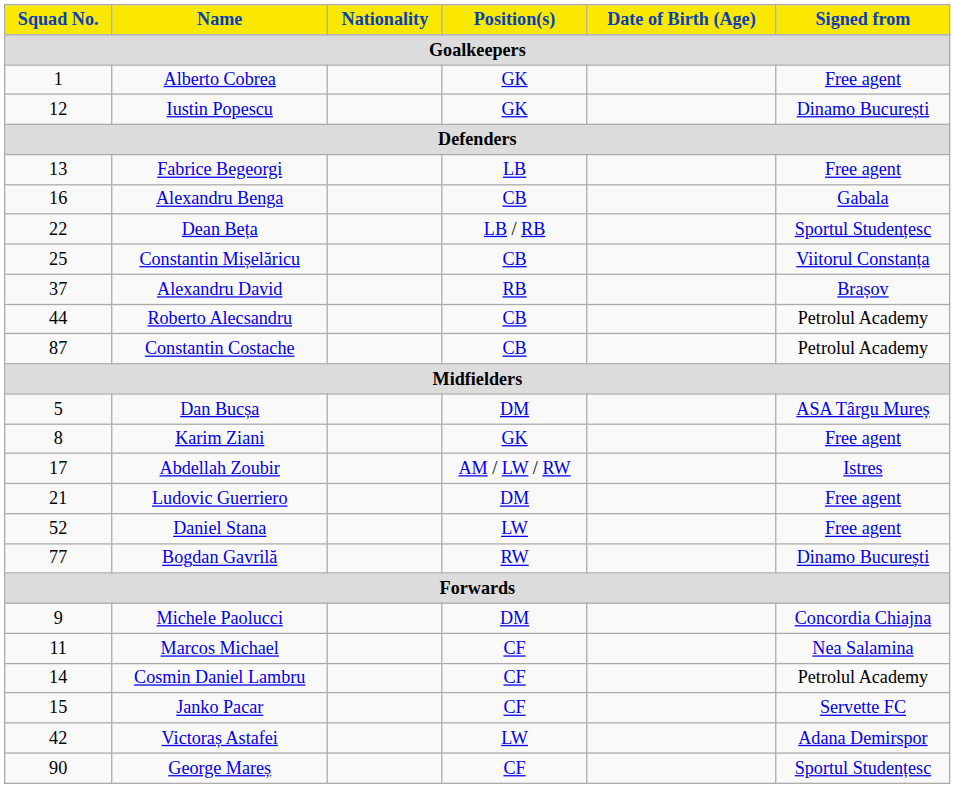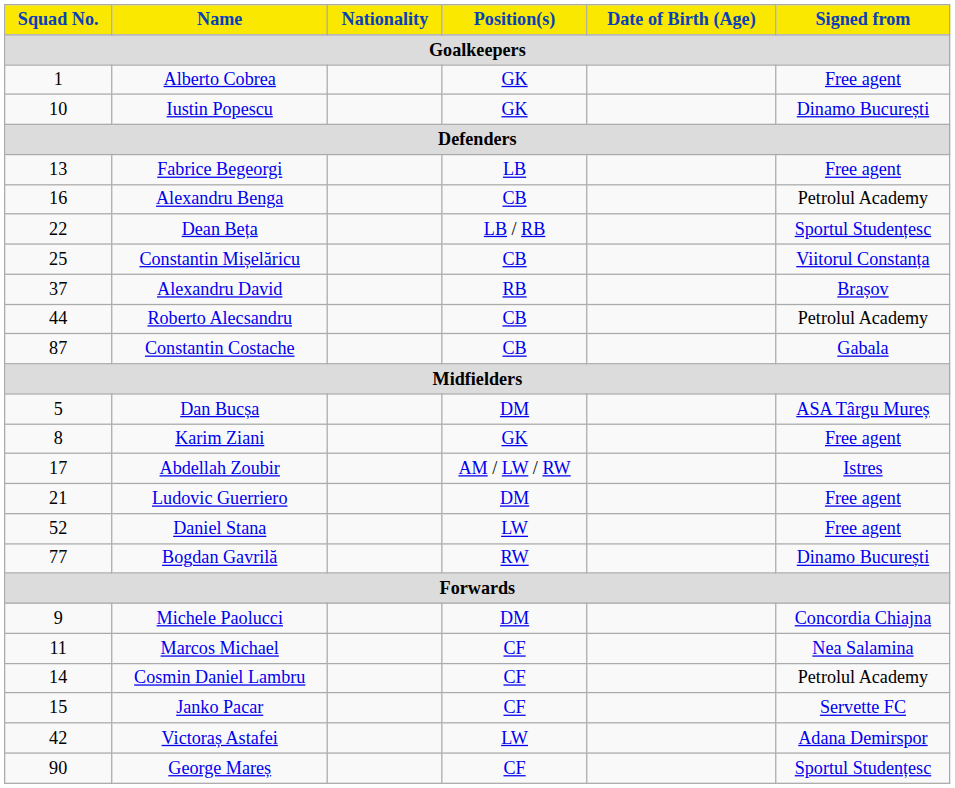 <table class="wikitable" style="text-align:center; font-size:90%; width:85%;">
 <tr>
 <th style="background:#fae800; color:#093fbc; text-align:center;">Squad No.</th>
 <th style="background:#fae800; color:#093fbc; text-align:center;">Name</th>
 <th style="background:#fae800; color:#093fbc; text-align:center;">Nationality</th>
 <th style="background:#fae800; color:#093fbc; text-align:center;">Position(s)</th>
 <th style="background:#fae800; color:#093fbc; text-align:center;">Date of Birth (Age)</th>
 <th style="background:#fae800; color:#093fbc; text-align:center;">Signed from</th>
 </tr>
 <tr>
 <th colspan="6" style="background:#dcdcdc; text-align:center;">Goalkeepers</th>
 </tr>
 <tr>
 <td>1</td>
 <td><a href='#'>Alberto Cobrea</a></td>
 <td></td>
 <td><a href='#'>GK</a></td>
 <td></td>
 <td><a href='#'>Free agent</a></td>
 </tr>
 <tr>
-<td>12</td>
+<td>10</td>
 <td><a href='#'>Iustin Popescu</a></td>
 <td></td>
 <td><a href='#'>GK</a></td>
 <td></td>
 <td><a href='#'>Dinamo București</a></td>
 </tr>
 <tr>
 <th colspan="7" style="background:#dcdcdc; text-align:center;">Defenders</th>
 </tr>
 <tr>
 <td>13</td>
 <td><a href='#'>Fabrice Begeorgi</a></td>
 <td></td>
 <td><a href='#'>LB</a></td>
 <td></td>
 <td><a href='#'>Free agent</a></td>
 </tr>
 <tr>
 <td>16</td>
 <td><a href='#'>Alexandru Benga</a></td>
 <td></td>
 <td><a href='#'>CB</a></td>
 <td></td>
-<td> <a href='#'>Gabala</a></td>
+<td>Petrolul Academy</td>
 </tr>
 <tr>
 <td>22</td>
 <td><a href='#'>Dean Beța</a></td>
 <td></td>
 <td><a href='#'>LB</a> / <a href='#'>RB</a></td>
 <td></td>
 <td><a href='#'>Sportul Studențesc</a></td>
 </tr>
 <tr>
 <td>25</td>
 <td><a href='#'>Constantin Mișelăricu</a></td>
 <td></td>
 <td><a href='#'>CB</a></td>
 <td></td>
 <td><a href='#'>Viitorul Constanța</a></td>
 </tr>
 <tr>
 <td>37</td>
 <td><a href='#'>Alexandru David</a></td>
 <td></td>
 <td><a href='#'>RB</a></td>
 <td></td>
 <td><a href='#'>Brașov</a></td>
 </tr>
 <tr>
 <td>44</td>
 <td><a href='#'>Roberto Alecsandru</a></td>
 <td></td>
 <td><a href='#'>CB</a></td>
 <td></td>
 <td>Petrolul Academy</td>
 </tr>
 <tr>
 <td>87</td>
 <td><a href='#'>Constantin Costache</a></td>
 <td></td>
 <td><a href='#'>CB</a></td>
 <td></td>
-<td>Petrolul Academy</td>
+<td> <a href='#'>Gabala</a></td>
 </tr>
 <tr>
 <th colspan="8" style="background:#dcdcdc; text-align:center;">Midfielders</th>
 </tr>
 <tr>
 <td>5</td>
 <td><a href='#'>Dan Bucșa</a></td>
 <td></td>
 <td><a href='#'>DM</a></td>
 <td></td>
 <td><a href='#'>ASA Târgu Mureș</a></td>
 </tr>
 <tr>
 <td>8</td>
 <td><a href='#'>Karim Ziani</a></td>
 <td></td>
 <td><a href='#'>GK</a></td>
 <td></td>
 <td><a href='#'>Free agent</a></td>
 </tr>
 <tr>
 <td>17</td>
 <td><a href='#'>Abdellah Zoubir</a></td>
 <td></td>
 <td><a href='#'>AM</a> / <a href='#'>LW</a> / <a href='#'>RW</a></td>
 <td></td>
 <td> <a href='#'>Istres</a></td>
 </tr>
 <tr>
 <td>21</td>
 <td><a href='#'>Ludovic Guerriero</a></td>
 <td></td>
 <td><a href='#'>DM</a></td>
 <td></td>
 <td><a href='#'>Free agent</a></td>
 </tr>
 <tr>
 <td>52</td>
 <td><a href='#'>Daniel Stana</a></td>
 <td></td>
 <td><a href='#'>LW</a></td>
 <td></td>
 <td><a href='#'>Free agent</a></td>
 </tr>
 <tr>
 <td>77</td>
 <td><a href='#'>Bogdan Gavrilă</a></td>
 <td></td>
 <td><a href='#'>RW</a></td>
 <td></td>
 <td><a href='#'>Dinamo București</a></td>
 </tr>
 <tr>
 <th colspan="6" style="background:#dcdcdc; text-align:center;">Forwards</th>
 </tr>
 <tr>
 <td>9</td>
 <td><a href='#'>Michele Paolucci</a></td>
 <td></td>
 <td><a href='#'>DM</a></td>
 <td></td>
 <td><a href='#'>Concordia Chiajna</a></td>
 </tr>
 <tr>
 <td>11</td>
 <td><a href='#'>Marcos Michael</a></td>
 <td></td>
 <td><a href='#'>CF</a></td>
 <td></td>
 <td> <a href='#'>Nea Salamina</a></td>
 </tr>
 <tr>
 <td>14</td>
 <td><a href='#'>Cosmin Daniel Lambru</a></td>
 <td></td>
 <td><a href='#'>CF</a></td>
 <td></td>
 <td>Petrolul Academy</td>
 </tr>
 <tr>
 <td>15</td>
 <td><a href='#'>Janko Pacar</a></td>
 <td></td>
 <td><a href='#'>CF</a></td>
 <td></td>
 <td> <a href='#'>Servette FC</a></td>
 </tr>
 <tr>
 <td>42</td>
 <td><a href='#'>Victoraș Astafei</a></td>
 <td></td>
 <td><a href='#'>LW</a></td>
 <td></td>
 <td> <a href='#'>Adana Demirspor</a></td>
 </tr>
 <tr>
 <td>90</td>
 <td><a href='#'>George Mareș</a></td>
 <td></td>
 <td><a href='#'>CF</a></td>
 <td></td>
 <td><a href='#'>Sportul Studențesc</a></td>
 </tr>
 </table>
